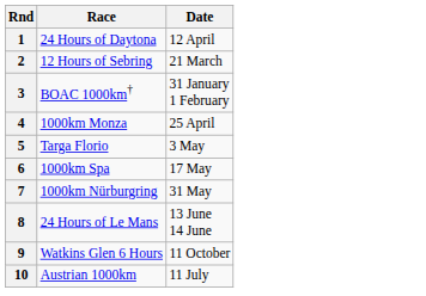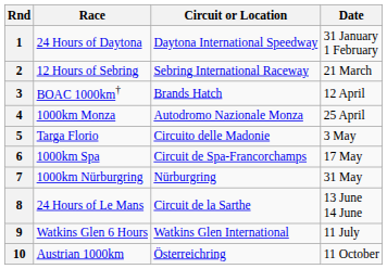 <table class="wikitable" style="font-size: 90%;">
 <tr>
 <th>Rnd</th>
 <th>Race</th>
+<th>Circuit or Location</th>
 <th>Date</th>
 </tr>
 <tr>
 <th>1</th>
 <td> <a href='#'>24 Hours of Daytona</a></td>
-<td>12 April</td>
+<td><a href='#'>Daytona International Speedway</a></td>
+<td>31 January<br>1 February</td>
 </tr>
 <tr>
 <th>2</th>
 <td> <a href='#'>12 Hours of Sebring</a></td>
+<td><a href='#'>Sebring International Raceway</a></td>
 <td>21 March</td>
 </tr>
 <tr>
 <th>3</th>
 <td> <a href='#'>BOAC 1000km</a><sup>†</sup></td>
-<td>31 January<br>1 February</td>
+<td><a href='#'>Brands Hatch</a></td>
+<td>12 April</td>
 </tr>
 <tr>
 <th>4</th>
 <td> <a href='#'>1000km Monza</a></td>
+<td><a href='#'>Autodromo Nazionale Monza</a></td>
 <td>25 April</td>
 </tr>
 <tr>
 <th>5</th>
 <td> <a href='#'>Targa Florio</a></td>
+<td><a href='#'>Circuito delle Madonie</a></td>
 <td>3 May</td>
 </tr>
 <tr>
 <th>6</th>
 <td> <a href='#'>1000km Spa</a></td>
+<td><a href='#'>Circuit de Spa-Francorchamps</a></td>
 <td>17 May</td>
 </tr>
 <tr>
 <th>7</th>
 <td> <a href='#'>1000km Nürburgring</a></td>
+<td><a href='#'>Nürburgring</a></td>
 <td>31 May</td>
 </tr>
 <tr>
 <th>8</th>
 <td> <a href='#'>24 Hours of Le Mans</a></td>
+<td><a href='#'>Circuit de la Sarthe</a></td>
 <td>13 June<br>14 June</td>
 </tr>
 <tr>
 <th>9</th>
 <td> <a href='#'>Watkins Glen 6 Hours</a></td>
-<td>11 October</td>
+<td><a href='#'>Watkins Glen International</a></td>
+<td>11 July</td>
 </tr>
 <tr>
 <th>10</th>
 <td> <a href='#'>Austrian 1000km</a></td>
-<td>11 July</td>
+<td><a href='#'>Österreichring</a></td>
+<td>11 October</td>
 </tr>
 </table>
